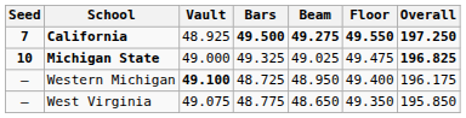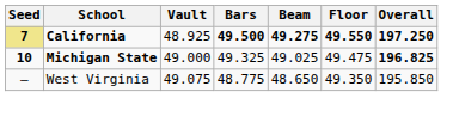 <table class="wikitable" style="white-space:nowrap; font-size:95%; text-align:center">
 <tr>
 <th>Seed</th>
 <th>School</th>
 <th>Vault</th>
 <th>Bars</th>
 <th>Beam</th>
 <th>Floor</th>
 <th>Overall</th>
 </tr>
 <tr>
-<td><strong>7</strong></td>
+<td style="background: khaki;"><strong>7</strong></td>
 <td align=left><strong>California</strong></td>
 <td>48.925</td>
 <td><strong> 49.500 </strong></td>
 <td><strong>49.275</strong></td>
 <td><strong> 49.550 </strong></td>
 <td><strong> 197.250 </strong></td>
 </tr>
 <tr>
 <td><strong>10</strong></td>
 <td align=left><strong>Michigan State</strong></td>
 <td>49.000</td>
 <td>49.325</td>
 <td>49.025</td>
 <td>49.475</td>
 <td><strong> 196.825 </strong></td>
 </tr>
 <tr>
 <td>–</td>
-<td align=left>Western Michigan</td>
-<td><strong> 49.100 </strong></td>
-<td>48.725</td>
-<td>48.950</td>
-<td>49.400</td>
-<td>196.175</td>
-</tr>
-<tr>
-<td>–</td>
 <td align=left>West Virginia</td>
 <td>49.075</td>
 <td>48.775</td>
 <td>48.650</td>
 <td>49.350</td>
 <td>195.850</td>
 </tr>
 </table>
